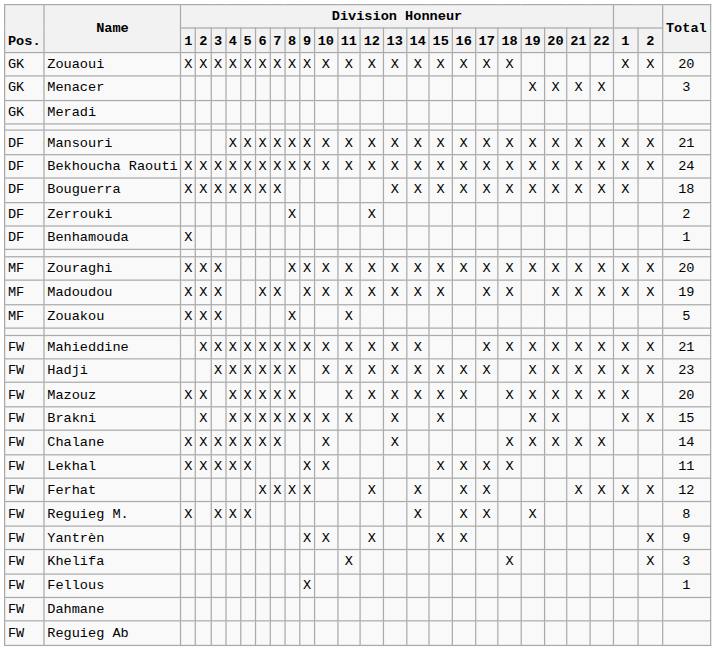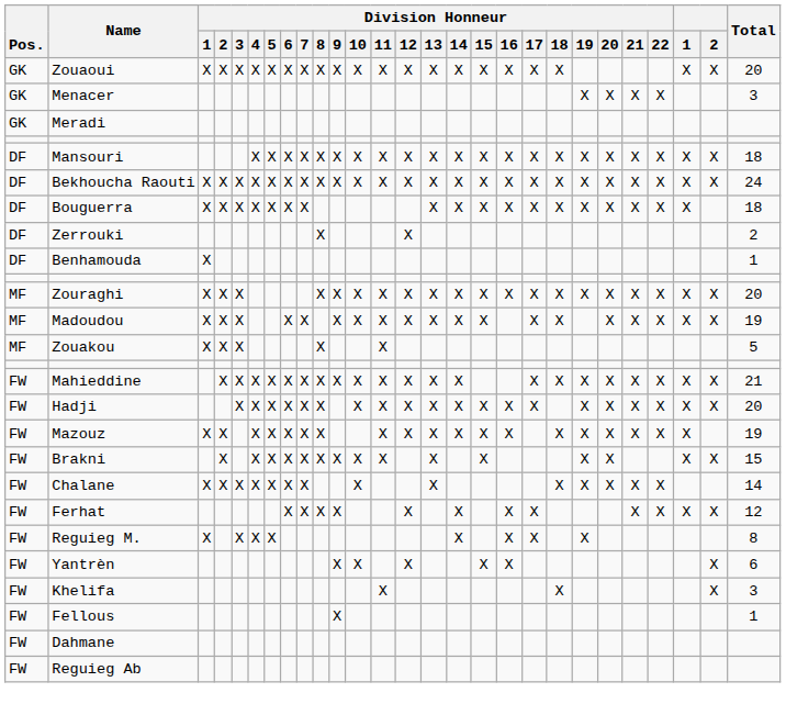 <table class="wikitable sortable alternance"  style="font-size:85%; text-align:center; line-height:14px;">
 <tr>
 <th rowspan="2" valign="bottom">Pos.</th>
 <th rowspan="2">Name</th>
 <th colspan="22" width="85">Division Honneur</th>
 <th colspan="2" width="35"></th>
 <th rowspan="2">Total</th>
 </tr>
 <tr>
 <th>1</th>
 <th>2</th>
 <th>3</th>
 <th>4</th>
 <th>5</th>
 <th>6</th>
 <th>7</th>
 <th>8</th>
 <th>9</th>
 <th>10</th>
 <th>11</th>
 <th>12</th>
 <th>13</th>
 <th>14</th>
 <th>15</th>
 <th>16</th>
 <th>17</th>
 <th>18</th>
 <th>19</th>
 <th>20</th>
 <th>21</th>
 <th>22</th>
 <th>1</th>
 <th>2</th>
 </tr>
 <tr>
 <td align="left">GK</td>
 <td align="left"> Zouaoui</td>
 <td>X</td>
 <td>X</td>
 <td>X</td>
 <td>X</td>
 <td>X</td>
 <td>X</td>
 <td>X</td>
 <td>X</td>
 <td>X</td>
 <td>X</td>
 <td>X</td>
 <td>X</td>
 <td>X</td>
 <td>X</td>
 <td>X</td>
 <td>X</td>
 <td>X</td>
 <td>X</td>
 <td></td>
 <td></td>
 <td></td>
 <td></td>
 <td>X</td>
 <td>X</td>
 <td>20</td>
 </tr>
 <tr>
 <td align="left">GK</td>
 <td align="left"> Menacer</td>
 <td></td>
 <td></td>
 <td></td>
 <td></td>
 <td></td>
 <td></td>
 <td></td>
 <td></td>
 <td></td>
 <td></td>
 <td></td>
 <td></td>
 <td></td>
 <td></td>
 <td></td>
 <td></td>
 <td></td>
 <td></td>
 <td>X</td>
 <td>X</td>
 <td>X</td>
 <td>X</td>
 <td></td>
 <td></td>
 <td>3</td>
 </tr>
 <tr>
 <td align="left">GK</td>
 <td align="left"> Meradi</td>
 <td></td>
 <td></td>
 <td></td>
 <td></td>
 <td></td>
 <td></td>
 <td></td>
 <td></td>
 <td></td>
 <td></td>
 <td></td>
 <td></td>
 <td></td>
 <td></td>
 <td></td>
 <td></td>
 <td></td>
 <td></td>
 <td></td>
 <td></td>
 <td></td>
 <td></td>
 <td></td>
 <td></td>
 <td></td>
 </tr>
 <tr>
 <td align="left"></td>
 <td></td>
 <td></td>
 <td></td>
 <td></td>
 <td></td>
 <td></td>
 <td></td>
 <td></td>
 <td></td>
 <td></td>
 <td></td>
 <td></td>
 <td></td>
 <td></td>
 <td></td>
 <td></td>
 <td></td>
 <td></td>
 <td></td>
 <td></td>
 <td></td>
 <td></td>
 <td></td>
 <td></td>
 <td></td>
 </tr>
 <tr>
 <td align="left">DF</td>
 <td align="left"> Mansouri</td>
 <td></td>
 <td></td>
 <td></td>
 <td>X</td>
 <td>X</td>
 <td>X</td>
 <td>X</td>
 <td>X</td>
 <td>X</td>
 <td>X</td>
 <td>X</td>
 <td>X</td>
 <td>X</td>
 <td>X</td>
 <td>X</td>
 <td>X</td>
 <td>X</td>
 <td>X</td>
 <td>X</td>
 <td>X</td>
 <td>X</td>
 <td>X</td>
 <td>X</td>
 <td>X</td>
-<td>21</td>
+<td>18</td>
 </tr>
 <tr>
 <td align="left">DF</td>
 <td align="left"> Bekhoucha Raouti</td>
 <td>X</td>
 <td>X</td>
 <td>X</td>
 <td>X</td>
 <td>X</td>
 <td>X</td>
 <td>X</td>
 <td>X</td>
 <td>X</td>
 <td>X</td>
 <td>X</td>
 <td>X</td>
 <td>X</td>
 <td>X</td>
 <td>X</td>
 <td>X</td>
 <td>X</td>
 <td>X</td>
 <td>X</td>
 <td>X</td>
 <td>X</td>
 <td>X</td>
 <td>X</td>
 <td>X</td>
 <td>24</td>
 </tr>
 <tr>
 <td align="left">DF</td>
 <td align="left"> Bouguerra</td>
 <td>X</td>
 <td>X</td>
 <td>X</td>
 <td>X</td>
 <td>X</td>
 <td>X</td>
 <td>X</td>
 <td></td>
 <td></td>
 <td></td>
 <td></td>
 <td></td>
 <td>X</td>
 <td>X</td>
 <td>X</td>
 <td>X</td>
 <td>X</td>
 <td>X</td>
 <td>X</td>
 <td>X</td>
 <td>X</td>
 <td>X</td>
 <td>X</td>
 <td></td>
 <td>18</td>
 </tr>
 <tr>
 <td align="left">DF</td>
 <td align="left"> Zerrouki</td>
 <td></td>
 <td></td>
 <td></td>
 <td></td>
 <td></td>
 <td></td>
 <td></td>
 <td>X</td>
 <td></td>
 <td></td>
 <td></td>
 <td>X</td>
 <td></td>
 <td></td>
 <td></td>
 <td></td>
 <td></td>
 <td></td>
 <td></td>
 <td></td>
 <td></td>
 <td></td>
 <td></td>
 <td></td>
 <td>2</td>
 </tr>
 <tr>
 <td align="left">DF</td>
 <td align="left"> Benhamouda</td>
 <td>X</td>
 <td></td>
 <td></td>
 <td></td>
 <td></td>
 <td></td>
 <td></td>
 <td></td>
 <td></td>
 <td></td>
 <td></td>
 <td></td>
 <td></td>
 <td></td>
 <td></td>
 <td></td>
 <td></td>
 <td></td>
 <td></td>
 <td></td>
 <td></td>
 <td></td>
 <td></td>
 <td></td>
 <td>1</td>
 </tr>
 <tr>
 <td align="left"></td>
 <td></td>
 <td></td>
 <td></td>
 <td></td>
 <td></td>
 <td></td>
 <td></td>
 <td></td>
 <td></td>
 <td></td>
 <td></td>
 <td></td>
 <td></td>
 <td></td>
 <td></td>
 <td></td>
 <td></td>
 <td></td>
 <td></td>
 <td></td>
 <td></td>
 <td></td>
 <td></td>
 <td></td>
 <td></td>
 </tr>
 <tr>
 <td align="left">MF</td>
 <td align="left"> Zouraghi</td>
 <td>X</td>
 <td>X</td>
 <td>X</td>
 <td></td>
 <td></td>
 <td></td>
 <td></td>
 <td>X</td>
 <td>X</td>
 <td>X</td>
 <td>X</td>
 <td>X</td>
 <td>X</td>
 <td>X</td>
 <td>X</td>
 <td>X</td>
 <td>X</td>
 <td>X</td>
 <td>X</td>
 <td>X</td>
 <td>X</td>
 <td>X</td>
 <td>X</td>
 <td>X</td>
 <td>20</td>
 </tr>
 <tr>
 <td align="left">MF</td>
 <td align="left"> Madoudou</td>
 <td>X</td>
 <td>X</td>
 <td>X</td>
 <td></td>
 <td></td>
 <td>X</td>
 <td>X</td>
 <td></td>
 <td>X</td>
 <td>X</td>
 <td>X</td>
 <td>X</td>
 <td>X</td>
 <td>X</td>
 <td>X</td>
 <td></td>
 <td>X</td>
 <td>X</td>
 <td></td>
 <td>X</td>
 <td>X</td>
 <td>X</td>
 <td>X</td>
 <td>X</td>
 <td>19</td>
 </tr>
 <tr>
 <td align="left">MF</td>
 <td align="left"> Zouakou</td>
 <td>X</td>
 <td>X</td>
 <td>X</td>
 <td></td>
 <td></td>
 <td></td>
 <td></td>
 <td>X</td>
 <td></td>
 <td></td>
 <td>X</td>
 <td></td>
 <td></td>
 <td></td>
 <td></td>
 <td></td>
 <td></td>
 <td></td>
 <td></td>
 <td></td>
 <td></td>
 <td></td>
 <td></td>
 <td></td>
 <td>5</td>
 </tr>
 <tr>
 <td align="left"></td>
 <td></td>
 <td></td>
 <td></td>
 <td></td>
 <td></td>
 <td></td>
 <td></td>
 <td></td>
 <td></td>
 <td></td>
 <td></td>
 <td></td>
 <td></td>
 <td></td>
 <td></td>
 <td></td>
 <td></td>
 <td></td>
 <td></td>
 <td></td>
 <td></td>
 <td></td>
 <td></td>
 <td></td>
 <td></td>
 </tr>
 <tr>
 <td align="left">FW</td>
 <td align="left"> Mahieddine</td>
 <td></td>
 <td>X</td>
 <td>X</td>
 <td>X</td>
 <td>X</td>
 <td>X</td>
 <td>X</td>
 <td>X</td>
 <td>X</td>
 <td>X</td>
 <td>X</td>
 <td>X</td>
 <td>X</td>
 <td>X</td>
 <td></td>
 <td></td>
 <td>X</td>
 <td>X</td>
 <td>X</td>
 <td>X</td>
 <td>X</td>
 <td>X</td>
 <td>X</td>
 <td>X</td>
 <td>21</td>
 </tr>
 <tr>
 <td align="left">FW</td>
 <td align="left"> Hadji</td>
 <td></td>
 <td></td>
 <td>X</td>
 <td>X</td>
 <td>X</td>
 <td>X</td>
 <td>X</td>
 <td>X</td>
 <td></td>
 <td>X</td>
 <td>X</td>
 <td>X</td>
 <td>X</td>
 <td>X</td>
 <td>X</td>
 <td>X</td>
 <td>X</td>
 <td></td>
 <td>X</td>
 <td>X</td>
 <td>X</td>
 <td>X</td>
 <td>X</td>
 <td>X</td>
-<td>23</td>
+<td>20</td>
 </tr>
 <tr>
 <td align="left">FW</td>
 <td align="left"> Mazouz</td>
 <td>X</td>
 <td>X</td>
 <td></td>
 <td>X</td>
 <td>X</td>
 <td>X</td>
 <td>X</td>
 <td>X</td>
 <td></td>
 <td></td>
 <td>X</td>
 <td>X</td>
 <td>X</td>
 <td>X</td>
 <td>X</td>
 <td>X</td>
 <td></td>
 <td>X</td>
 <td>X</td>
 <td>X</td>
 <td>X</td>
 <td>X</td>
 <td>X</td>
 <td></td>
-<td>20</td>
+<td>19</td>
 </tr>
 <tr>
 <td align="left">FW</td>
 <td align="left"> Brakni</td>
 <td></td>
 <td>X</td>
 <td></td>
 <td>X</td>
 <td>X</td>
 <td>X</td>
 <td>X</td>
 <td>X</td>
 <td>X</td>
 <td>X</td>
 <td>X</td>
 <td></td>
 <td>X</td>
 <td></td>
 <td>X</td>
 <td></td>
 <td></td>
 <td></td>
 <td>X</td>
 <td>X</td>
 <td></td>
 <td></td>
 <td>X</td>
 <td>X</td>
 <td>15</td>
 </tr>
 <tr>
 <td align="left">FW</td>
 <td align="left"> Chalane</td>
 <td>X</td>
 <td>X</td>
 <td>X</td>
 <td>X</td>
 <td>X</td>
 <td>X</td>
 <td>X</td>
 <td></td>
 <td></td>
 <td>X</td>
 <td></td>
 <td></td>
 <td>X</td>
 <td></td>
 <td></td>
 <td></td>
 <td></td>
 <td>X</td>
 <td>X</td>
 <td>X</td>
 <td>X</td>
 <td>X</td>
 <td></td>
 <td></td>
 <td>14</td>
-</tr>
-<tr>
-<td align="left">FW</td>
-<td align="left"> Lekhal</td>
-<td>X</td>
-<td>X</td>
-<td>X</td>
-<td>X</td>
-<td>X</td>
-<td></td>
-<td></td>
-<td></td>
-<td>X</td>
-<td>X</td>
-<td></td>
-<td></td>
-<td></td>
-<td></td>
-<td>X</td>
-<td>X</td>
-<td>X</td>
-<td>X</td>
-<td></td>
-<td></td>
-<td></td>
-<td></td>
-<td></td>
-<td></td>
-<td>11</td>
 </tr>
 <tr>
 <td align="left">FW</td>
 <td align="left"> Ferhat</td>
 <td></td>
 <td></td>
 <td></td>
 <td></td>
 <td></td>
 <td>X</td>
 <td>X</td>
 <td>X</td>
 <td>X</td>
 <td></td>
 <td></td>
 <td>X</td>
 <td></td>
 <td>X</td>
 <td></td>
 <td>X</td>
 <td>X</td>
 <td></td>
 <td></td>
 <td></td>
 <td>X</td>
 <td>X</td>
 <td>X</td>
 <td>X</td>
 <td>12</td>
 </tr>
 <tr>
 <td align="left">FW</td>
 <td align="left"> Reguieg M.</td>
 <td>X</td>
 <td></td>
 <td>X</td>
 <td>X</td>
 <td>X</td>
 <td></td>
 <td></td>
 <td></td>
 <td></td>
 <td></td>
 <td></td>
 <td></td>
 <td></td>
 <td>X</td>
 <td></td>
 <td>X</td>
 <td>X</td>
 <td></td>
 <td>X</td>
 <td></td>
 <td></td>
 <td></td>
 <td></td>
 <td></td>
 <td>8</td>
 </tr>
 <tr>
 <td align="left">FW</td>
 <td align="left"> Yantrèn</td>
 <td></td>
 <td></td>
 <td></td>
 <td></td>
 <td></td>
 <td></td>
 <td></td>
 <td></td>
 <td>X</td>
 <td>X</td>
 <td></td>
 <td>X</td>
 <td></td>
 <td></td>
 <td>X</td>
 <td>X</td>
 <td></td>
 <td></td>
 <td></td>
 <td></td>
 <td></td>
 <td></td>
 <td></td>
 <td>X</td>
-<td>9</td>
+<td>6</td>
 </tr>
 <tr>
 <td align="left">FW</td>
 <td align="left"> Khelifa</td>
 <td></td>
 <td></td>
 <td></td>
 <td></td>
 <td></td>
 <td></td>
 <td></td>
 <td></td>
 <td></td>
 <td></td>
 <td>X</td>
 <td></td>
 <td></td>
 <td></td>
 <td></td>
 <td></td>
 <td></td>
 <td>X</td>
 <td></td>
 <td></td>
 <td></td>
 <td></td>
 <td></td>
 <td>X</td>
 <td>3</td>
 </tr>
 <tr>
 <td align="left">FW</td>
 <td align="left"> Fellous</td>
 <td></td>
 <td></td>
 <td></td>
 <td></td>
 <td></td>
 <td></td>
 <td></td>
 <td></td>
 <td>X</td>
 <td></td>
 <td></td>
 <td></td>
 <td></td>
 <td></td>
 <td></td>
 <td></td>
 <td></td>
 <td></td>
 <td></td>
 <td></td>
 <td></td>
 <td></td>
 <td></td>
 <td></td>
 <td>1</td>
 </tr>
 <tr>
 <td align="left">FW</td>
 <td align="left"> Dahmane</td>
 <td></td>
 <td></td>
 <td></td>
 <td></td>
 <td></td>
 <td></td>
 <td></td>
 <td></td>
 <td></td>
 <td></td>
 <td></td>
 <td></td>
 <td></td>
 <td></td>
 <td></td>
 <td></td>
 <td></td>
 <td></td>
 <td></td>
 <td></td>
 <td></td>
 <td></td>
 <td></td>
 <td></td>
 <td></td>
 </tr>
 <tr>
 <td align="left">FW</td>
 <td align="left"> Reguieg Ab</td>
 <td></td>
 <td></td>
 <td></td>
 <td></td>
 <td></td>
 <td></td>
 <td></td>
 <td></td>
 <td></td>
 <td></td>
 <td></td>
 <td></td>
 <td></td>
 <td></td>
 <td></td>
 <td></td>
 <td></td>
 <td></td>
 <td></td>
 <td></td>
 <td></td>
 <td></td>
 <td></td>
 <td></td>
 <td></td>
 </tr>
 </table>
